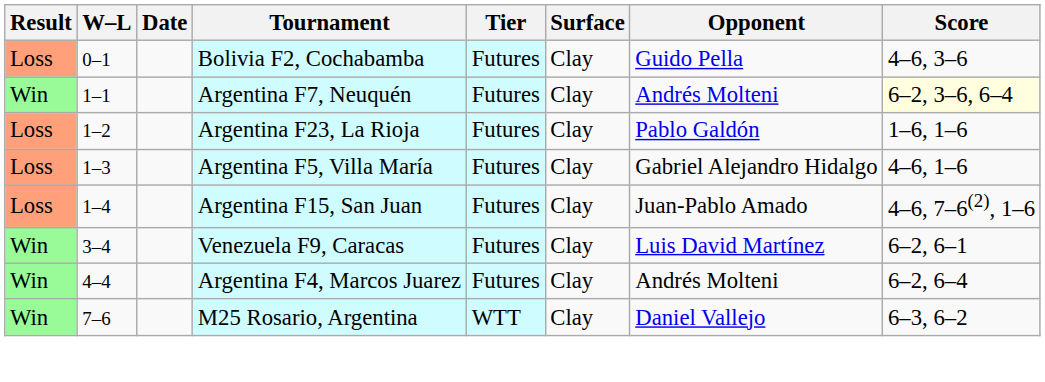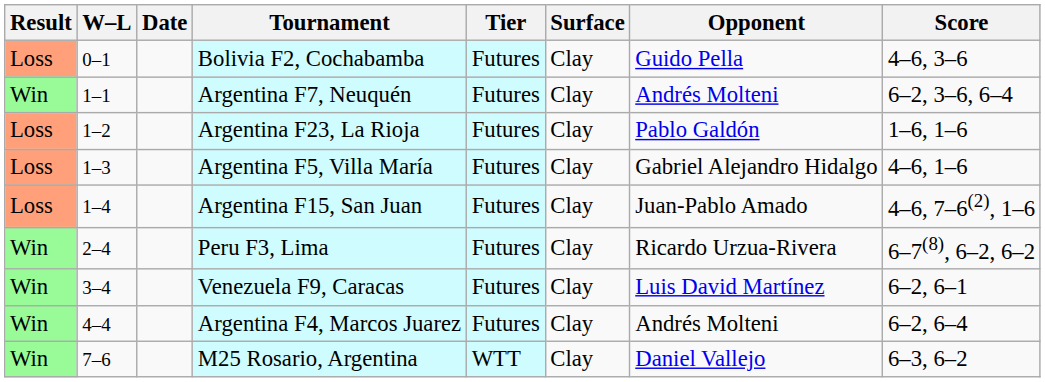 <table class="sortable wikitable">
 <tr>
 <th>Result</th>
 <th class="unsortable">W–L</th>
 <th>Date</th>
 <th>Tournament</th>
 <th>Tier</th>
 <th>Surface</th>
 <th>Opponent</th>
 <th class="unsortable">Score</th>
 </tr>
 <tr>
 <td bgcolor=FFA07A>Loss</td>
 <td><small>0–1</small></td>
 <td></td>
 <td style="background:#cffcff;">Bolivia F2, Cochabamba</td>
 <td style="background:#cffcff;">Futures</td>
 <td>Clay</td>
 <td> <a href='#'>Guido Pella</a></td>
 <td>4–6, 3–6</td>
 </tr>
 <tr>
 <td bgcolor=98FB98>Win</td>
 <td><small>1–1</small></td>
 <td></td>
 <td style="background:#cffcff;">Argentina F7, Neuquén</td>
 <td style="background:#cffcff;">Futures</td>
 <td>Clay</td>
 <td> <a href='#'>Andrés Molteni</a></td>
-<td style="background: lightyellow;">6–2, 3–6, 6–4</td>
+<td>6–2, 3–6, 6–4</td>
 </tr>
 <tr>
 <td bgcolor=FFA07A>Loss</td>
 <td><small>1–2</small></td>
 <td></td>
 <td style="background:#cffcff;">Argentina F23, La Rioja</td>
 <td style="background:#cffcff;">Futures</td>
 <td>Clay</td>
 <td> <a href='#'>Pablo Galdón</a></td>
 <td>1–6, 1–6</td>
 </tr>
 <tr>
 <td bgcolor=FFA07A>Loss</td>
 <td><small>1–3</small></td>
 <td></td>
 <td style="background:#cffcff;">Argentina F5, Villa María</td>
 <td style="background:#cffcff;">Futures</td>
 <td>Clay</td>
 <td> Gabriel Alejandro Hidalgo</td>
 <td>4–6, 1–6</td>
 </tr>
 <tr>
 <td bgcolor=FFA07A>Loss</td>
 <td><small>1–4</small></td>
 <td></td>
 <td style="background:#cffcff;">Argentina F15, San Juan</td>
 <td style="background:#cffcff;">Futures</td>
 <td>Clay</td>
 <td> Juan-Pablo Amado</td>
 <td>4–6, 7–6<sup>(2)</sup>, 1–6</td>
 </tr>
 <tr>
 <td bgcolor=98FB98>Win</td>
+<td><small>2–4</small></td>
+<td></td>
+<td style="background:#cffcff;">Peru F3, Lima</td>
+<td style="background:#cffcff;">Futures</td>
+<td>Clay</td>
+<td> Ricardo Urzua-Rivera</td>
+<td>6–7<sup>(8)</sup>, 6–2, 6–2</td>
+</tr>
+<tr>
+<td bgcolor=98FB98>Win</td>
 <td><small>3–4</small></td>
 <td></td>
 <td style="background:#cffcff;">Venezuela F9, Caracas</td>
 <td style="background:#cffcff;">Futures</td>
 <td>Clay</td>
 <td> <a href='#'>Luis David Martínez</a></td>
 <td>6–2, 6–1</td>
 </tr>
 <tr>
 <td bgcolor=98FB98>Win</td>
 <td><small>4–4</small></td>
 <td></td>
 <td style="background:#cffcff;">Argentina F4, Marcos Juarez</td>
 <td style="background:#cffcff;">Futures</td>
 <td>Clay</td>
 <td> Andrés Molteni</td>
 <td>6–2, 6–4</td>
 </tr>
 <tr>
 <td bgcolor=98FB98>Win</td>
 <td><small>7–6</small></td>
 <td></td>
 <td style="background:#cffcff;">M25 Rosario, Argentina</td>
 <td style="background:#cffcff;">WTT</td>
 <td>Clay</td>
 <td> <a href='#'>Daniel Vallejo</a></td>
 <td>6–3, 6–2</td>
 </tr>
 </table>
